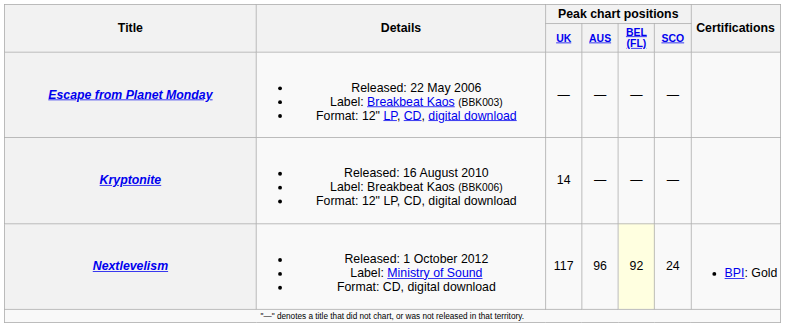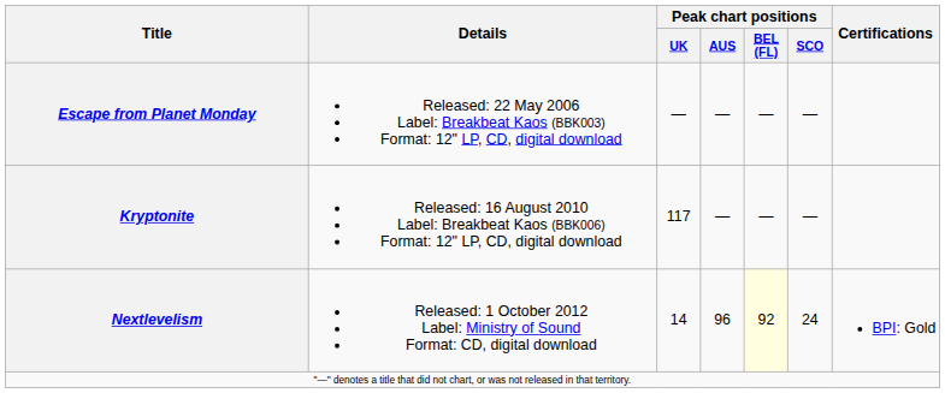 <table class="wikitable plainrowheaders" style="text-align:center;">
 <tr>
 <th scope="col" rowspan="2" style="width:20em;">Title</th>
 <th scope="col" rowspan="2" style="width:23em;">Details</th>
 <th scope="col" colspan="4">Peak chart positions</th>
 <th scope="col" rowspan="2">Certifications</th>
 </tr>
 <tr>
 <th scope="col" style="width:3em;font-size:85%"><a href='#'>UK</a><br></th>
 <th scope="col" style="width:3em;font-size:85%"><a href='#'>AUS</a><br></th>
 <th scope="col" style="width:3em;font-size:85%"><a href='#'>BEL<br>(FL)</a><br></th>
 <th scope="col" style="width:3em;font-size:85%"><a href='#'>SCO</a><br></th>
 </tr>
 <tr>
 <th scope="row"><em><a href='#'>Escape from Planet Monday</a></em></th>
 <td><br><ul><li>Released: 22 May 2006</li><li>Label: <a href='#'>Breakbeat Kaos</a> <small>(BBK003)</small></li><li>Format: 12" <a href='#'>LP</a>, <a href='#'>CD</a>, <a href='#'>digital download</a></li></ul></td>
 <td>—</td>
 <td>—</td>
 <td>—</td>
 <td>—</td>
 <td></td>
 </tr>
 <tr>
 <th scope="row"><em><a href='#'>Kryptonite</a></em></th>
 <td><br><ul><li>Released: 16 August 2010</li><li>Label: Breakbeat Kaos <small>(BBK006)</small></li><li>Format: 12" LP, CD, digital download</li></ul></td>
-<td>14</td>
+<td>117</td>
 <td>—</td>
 <td>—</td>
 <td>—</td>
 <td></td>
 </tr>
 <tr>
 <th scope="row"><em><a href='#'>Nextlevelism</a></em></th>
 <td><br><ul><li>Released: 1 October 2012</li><li>Label: <a href='#'>Ministry of Sound</a></li><li>Format: CD, digital download</li></ul></td>
-<td>117</td>
+<td>14</td>
 <td>96</td>
 <td style="background: lightyellow;">92</td>
 <td>24</td>
 <td><br><ul><li><a href='#'>BPI</a>: Gold</li></ul></td>
 </tr>
 <tr>
 <td colspan="15" style="font-size:8pt">"—" denotes a title that did not chart, or was not released in that territory.</td>
 </tr>
 </table>
